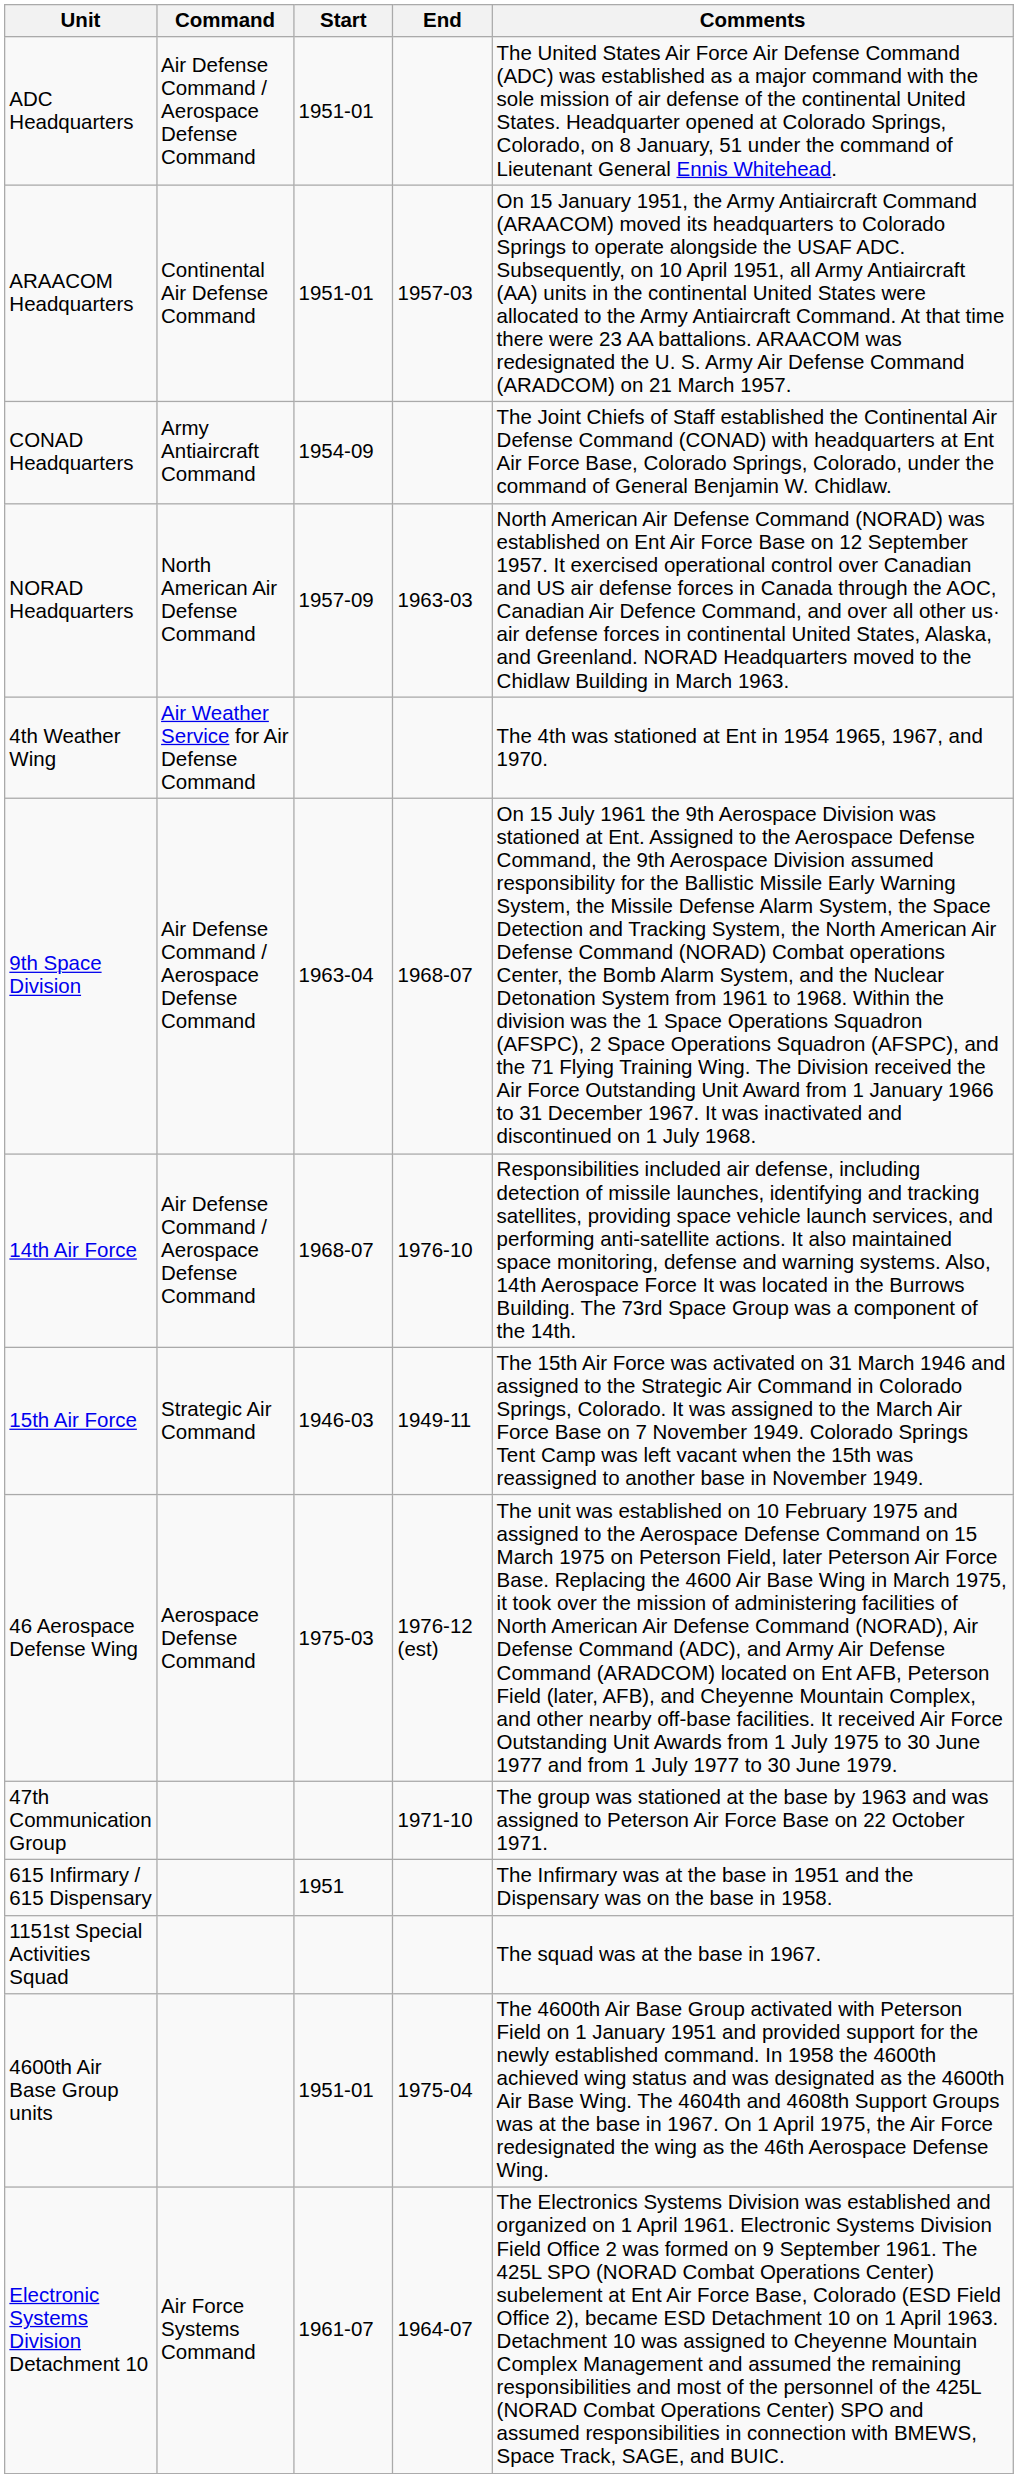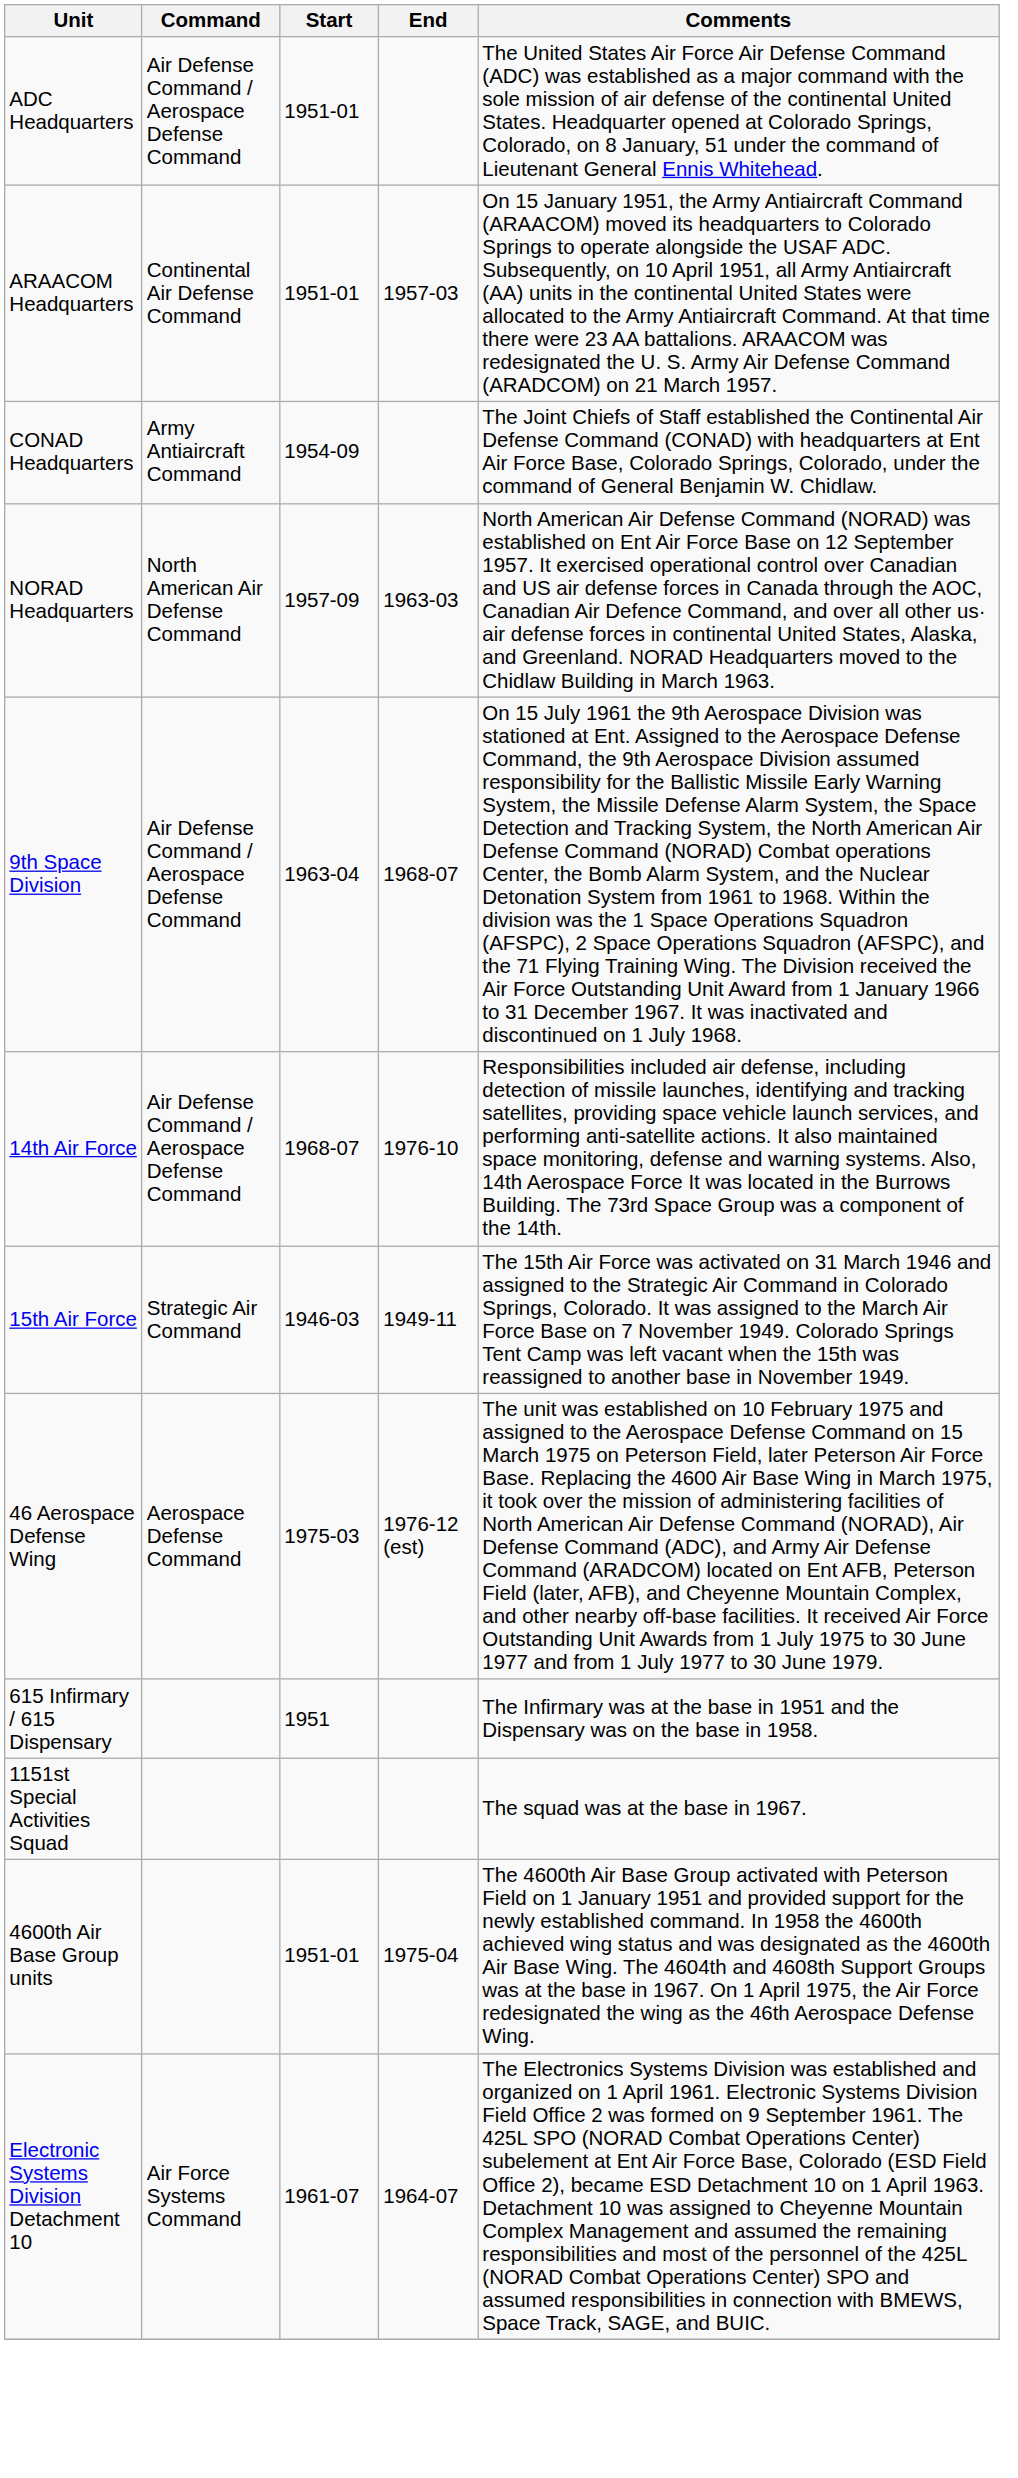 <table class="wikitable sortable">
 <tr>
 <th scope="col" width="100">Unit</th>
 <th scope="col" width="100">Command</th>
 <th scope="col" width="70">Start</th>
 <th scope="col" width="70">End</th>
 <th scope="col" width="400">Comments</th>
 </tr>
 <tr>
 <td>ADC Headquarters</td>
 <td>Air Defense Command / Aerospace Defense Command</td>
 <td>1951-01</td>
 <td></td>
 <td>The United States Air Force Air Defense Command (ADC) was established as a major command with the sole mission of air defense of the continental United States. Headquarter opened at Colorado Springs, Colorado, on 8 January, 51 under the command of Lieutenant General <a href='#'>Ennis Whitehead</a>.</td>
 </tr>
 <tr>
 <td>ARAACOM Headquarters</td>
 <td>Continental Air Defense Command</td>
 <td>1951-01</td>
 <td>1957-03</td>
 <td>On 15 January 1951, the Army Antiaircraft Command (ARAACOM) moved its headquarters to Colorado Springs to operate alongside the USAF ADC. Subsequently, on 10 April 1951, all Army Antiaircraft (AA) units in the continental United States were allocated to the Army Antiaircraft Command. At that time there were 23 AA battalions. ARAACOM was redesignated the U. S. Army Air Defense Command (ARADCOM) on 21 March 1957.</td>
 </tr>
 <tr>
 <td>CONAD Headquarters</td>
 <td>Army Antiaircraft Command</td>
 <td>1954-09</td>
 <td></td>
 <td>The Joint Chiefs of Staff established the Continental Air Defense Command (CONAD) with headquarters at Ent Air Force Base, Colorado Springs, Colorado, under the command of General Benjamin W. Chidlaw.</td>
 </tr>
 <tr>
 <td>NORAD Headquarters</td>
 <td>North American Air Defense Command</td>
 <td>1957-09</td>
 <td>1963-03</td>
 <td>North American Air Defense Command (NORAD) was established on Ent Air Force Base on 12 September 1957. It exercised operational control over Canadian and US air defense forces in Canada through the AOC, Canadian Air Defence Command, and over all other us· air defense forces in continental United States, Alaska, and Greenland. NORAD Headquarters moved to the Chidlaw Building in March 1963.</td>
 </tr>
 <tr>
-<td>4th Weather Wing</td>
-<td><a href='#'>Air Weather Service</a> for Air Defense Command</td>
-<td></td>
-<td></td>
-<td>The 4th was stationed at Ent in 1954 1965, 1967, and 1970.</td>
-</tr>
-<tr>
 <td><a href='#'>9th Space Division</a></td>
 <td>Air Defense Command / Aerospace Defense Command</td>
 <td>1963-04</td>
 <td>1968-07</td>
 <td>On 15 July 1961 the 9th Aerospace Division was stationed at Ent.  Assigned to the Aerospace Defense Command, the 9th Aerospace Division assumed responsibility for the Ballistic Missile Early Warning System, the Missile Defense Alarm System, the Space Detection and Tracking System, the North American Air Defense Command (NORAD) Combat operations Center, the Bomb Alarm System, and the Nuclear Detonation System from 1961 to 1968. Within the division was the 1 Space Operations Squadron (AFSPC), 2 Space Operations Squadron (AFSPC), and the 71 Flying Training Wing. The Division received the Air Force Outstanding Unit Award from 1 January 1966 to 31 December 1967. It was inactivated and discontinued on 1 July 1968.</td>
 </tr>
 <tr>
 <td><a href='#'>14th Air Force</a></td>
 <td>Air Defense Command / Aerospace Defense Command</td>
 <td>1968-07</td>
 <td>1976-10</td>
 <td>Responsibilities included air defense, including detection of missile launches, identifying and tracking satellites, providing space vehicle launch services, and performing anti-satellite actions. It also maintained space monitoring, defense and warning systems. Also, 14th Aerospace Force It was located in the Burrows Building. The 73rd Space Group was a component of the 14th.</td>
 </tr>
 <tr>
 <td><a href='#'>15th Air Force</a></td>
 <td>Strategic Air Command</td>
 <td>1946-03</td>
 <td>1949-11</td>
 <td>The 15th Air Force was activated on 31 March 1946 and assigned to the Strategic Air Command in Colorado Springs, Colorado. It was assigned to the March Air Force Base on 7 November 1949. Colorado Springs Tent Camp was left vacant when the 15th was reassigned to another base in November 1949.</td>
 </tr>
 <tr>
 <td>46 Aerospace Defense Wing</td>
 <td>Aerospace Defense Command</td>
 <td>1975-03</td>
 <td>1976-12 (est)</td>
 <td>The unit was established on 10 February 1975 and assigned to the Aerospace Defense Command on 15 March 1975 on Peterson Field, later Peterson Air Force Base. Replacing the 4600 Air Base Wing in March 1975, it took over the mission of administering facilities of North American Air Defense Command (NORAD), Air Defense Command (ADC), and Army Air Defense Command (ARADCOM) located on Ent AFB, Peterson Field (later, AFB), and Cheyenne Mountain Complex, and other nearby off-base facilities. It received Air Force Outstanding Unit Awards from 1 July 1975 to 30 June 1977 and from 1 July 1977 to 30 June 1979.</td>
-</tr>
-<tr>
-<td>47th Communication Group</td>
-<td></td>
-<td></td>
-<td>1971-10</td>
-<td>The group was stationed at the base by 1963 and was assigned to Peterson Air Force Base on 22 October 1971.</td>
 </tr>
 <tr>
 <td>615 Infirmary / 615 Dispensary</td>
 <td></td>
 <td>1951</td>
 <td></td>
 <td>The Infirmary was at the base in 1951 and the Dispensary was on the base in 1958.</td>
 </tr>
 <tr>
 <td>1151st Special Activities Squad</td>
 <td></td>
 <td></td>
 <td></td>
 <td>The squad was at the base in 1967.</td>
 </tr>
 <tr>
 <td>4600th Air Base Group units</td>
 <td></td>
 <td>1951-01</td>
 <td>1975-04</td>
 <td>The 4600th Air Base Group activated with Peterson Field on 1 January 1951 and provided support for the newly established command. In 1958 the 4600th achieved wing status and was designated as the 4600th Air Base Wing. The 4604th and 4608th Support Groups was at the base in 1967. On 1 April 1975, the Air Force redesignated the wing as the 46th Aerospace Defense Wing.</td>
 </tr>
 <tr>
 <td><a href='#'>Electronic Systems Division</a> Detachment 10</td>
 <td>Air Force Systems Command</td>
 <td>1961-07</td>
 <td>1964-07</td>
 <td>The Electronics Systems Division was established and organized on 1 April 1961. Electronic Systems Division Field Office 2 was formed on 9 September 1961. The 425L SPO (NORAD Combat Operations Center) subelement at Ent Air Force Base, Colorado (ESD Field Office 2), became ESD Detachment 10 on 1 April 1963. Detachment 10 was assigned to Cheyenne Mountain Complex Management and assumed the remaining responsibilities and most of the personnel of the 425L (NORAD Combat Operations Center) SPO and assumed responsibilities in connection with BMEWS, Space Track, SAGE, and BUIC.</td>
 </tr>
 <tr>
 </tr>
 </table>
